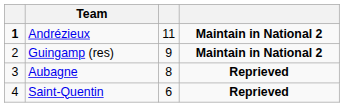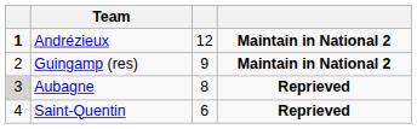 <table class="wikitable" style="text-align: center;">
 <tr>
 <th width=20></th>
 <th width=165>Team</th>
 <th width=20></th>
 <th width=200></th>
 </tr>
 <tr>
 <td><strong>1</strong></td>
 <td align=left><a href='#'>Andrézieux</a></td>
-<td>11</td>
+<td>12</td>
 <td><strong>Maintain in National 2</strong></td>
 </tr>
 <tr>
 <td>2</td>
 <td align=left><a href='#'>Guingamp</a> (res)</td>
 <td>9</td>
 <td><strong>Maintain in National 2</strong></td>
 </tr>
 <tr>
-<td>3</td>
+<td style="background: lightgrey;">3</td>
 <td align=left><a href='#'>Aubagne</a></td>
 <td>8</td>
 <td><strong>Reprieved</strong></td>
 </tr>
 <tr>
 <td>4</td>
 <td align=left><a href='#'>Saint-Quentin</a></td>
 <td>6</td>
 <td><strong>Reprieved</strong></td>
 </tr>
 </table>
